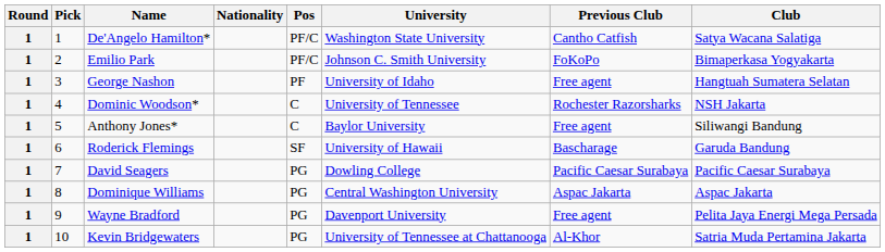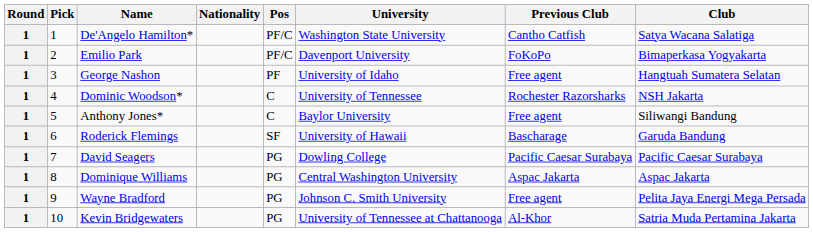 <table class="wikitable">
 <tr>
 <th>Round</th>
 <th>Pick</th>
 <th>Name</th>
 <th>Nationality</th>
 <th>Pos</th>
 <th>University</th>
 <th>Previous Club</th>
 <th>Club</th>
 </tr>
 <tr>
 <th>1</th>
 <td>1</td>
 <td><a href='#'>De'Angelo Hamilton</a>*</td>
 <td></td>
 <td>PF/C</td>
 <td><a href='#'>Washington State University</a></td>
 <td> <a href='#'>Cantho Catfish</a></td>
 <td><a href='#'>Satya Wacana Salatiga</a></td>
 </tr>
 <tr>
 <th>1</th>
 <td>2</td>
 <td><a href='#'>Emilio Park</a></td>
 <td></td>
 <td>PF/C</td>
-<td><a href='#'>Johnson C. Smith University</a></td>
+<td><a href='#'>Davenport University</a></td>
 <td> <a href='#'>FoKoPo</a></td>
 <td><a href='#'>Bimaperkasa Yogyakarta</a></td>
 </tr>
 <tr>
 <th>1</th>
 <td>3</td>
 <td><a href='#'>George Nashon</a></td>
 <td></td>
 <td>PF</td>
 <td><a href='#'>University of Idaho</a></td>
 <td><a href='#'>Free agent</a></td>
 <td><a href='#'>Hangtuah Sumatera Selatan</a></td>
 </tr>
 <tr>
 <th>1</th>
 <td>4</td>
 <td><a href='#'>Dominic Woodson</a>*</td>
 <td></td>
 <td>C</td>
 <td><a href='#'>University of Tennessee</a></td>
 <td> <a href='#'>Rochester Razorsharks</a></td>
 <td><a href='#'>NSH Jakarta</a></td>
 </tr>
 <tr>
 <th>1</th>
 <td>5</td>
 <td>Anthony Jones*</td>
 <td></td>
 <td>C</td>
 <td><a href='#'>Baylor University</a></td>
 <td><a href='#'>Free agent</a></td>
 <td>Siliwangi Bandung</td>
 </tr>
 <tr>
 <th>1</th>
 <td>6</td>
 <td><a href='#'>Roderick Flemings</a></td>
 <td></td>
 <td>SF</td>
 <td><a href='#'>University of Hawaii</a></td>
 <td> <a href='#'>Bascharage</a></td>
 <td><a href='#'>Garuda Bandung</a></td>
 </tr>
 <tr>
 <th>1</th>
 <td>7</td>
 <td><a href='#'>David Seagers</a></td>
 <td></td>
 <td>PG</td>
 <td><a href='#'>Dowling College</a></td>
 <td> <a href='#'>Pacific Caesar Surabaya</a></td>
 <td><a href='#'>Pacific Caesar Surabaya</a></td>
 </tr>
 <tr>
 <th>1</th>
 <td>8</td>
 <td><a href='#'>Dominique Williams</a></td>
 <td></td>
 <td>PG</td>
 <td><a href='#'>Central Washington University</a></td>
 <td> <a href='#'>Aspac Jakarta</a></td>
 <td><a href='#'>Aspac Jakarta</a></td>
 </tr>
 <tr>
 <th>1</th>
 <td>9</td>
 <td><a href='#'>Wayne Bradford</a></td>
 <td></td>
 <td>PG</td>
-<td><a href='#'>Davenport University</a></td>
+<td><a href='#'>Johnson C. Smith University</a></td>
 <td><a href='#'>Free agent</a></td>
 <td><a href='#'>Pelita Jaya Energi Mega Persada</a></td>
 </tr>
 <tr>
 <th>1</th>
 <td>10</td>
 <td><a href='#'>Kevin Bridgewaters</a></td>
 <td></td>
 <td>PG</td>
 <td><a href='#'>University of Tennessee at Chattanooga</a></td>
 <td> <a href='#'>Al-Khor</a></td>
 <td><a href='#'>Satria Muda Pertamina Jakarta</a></td>
 </tr>
 </table>
